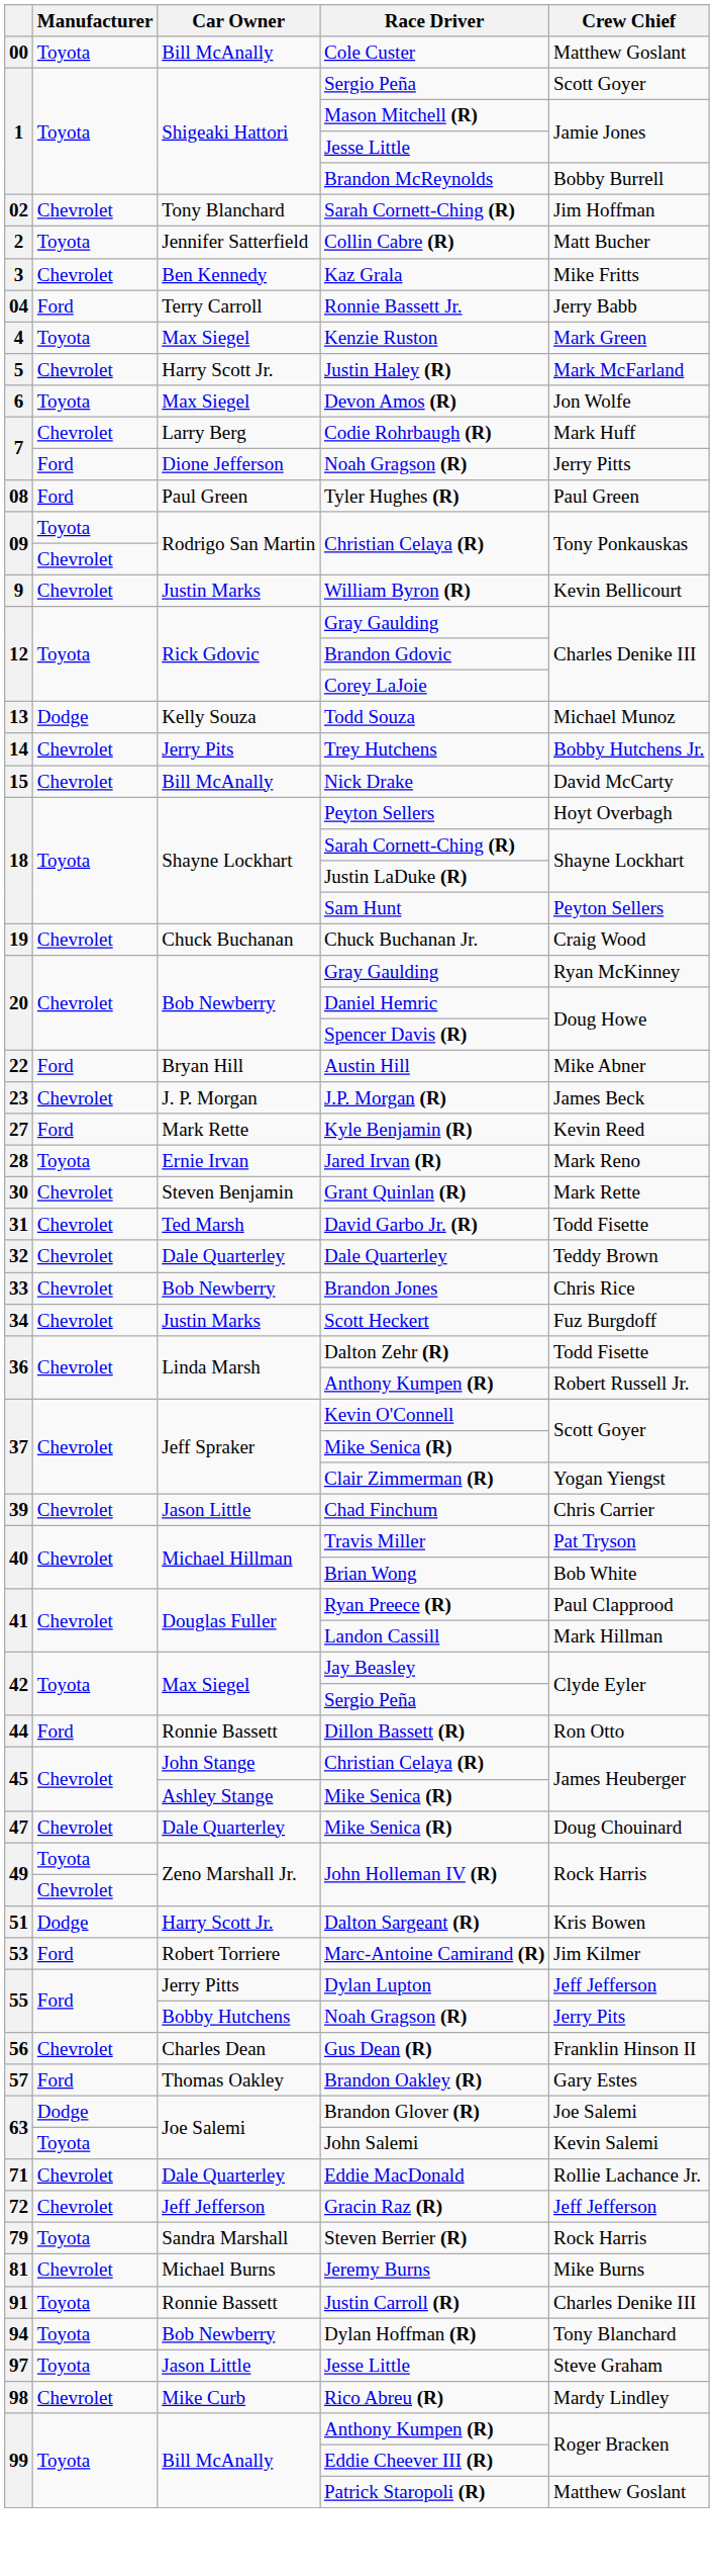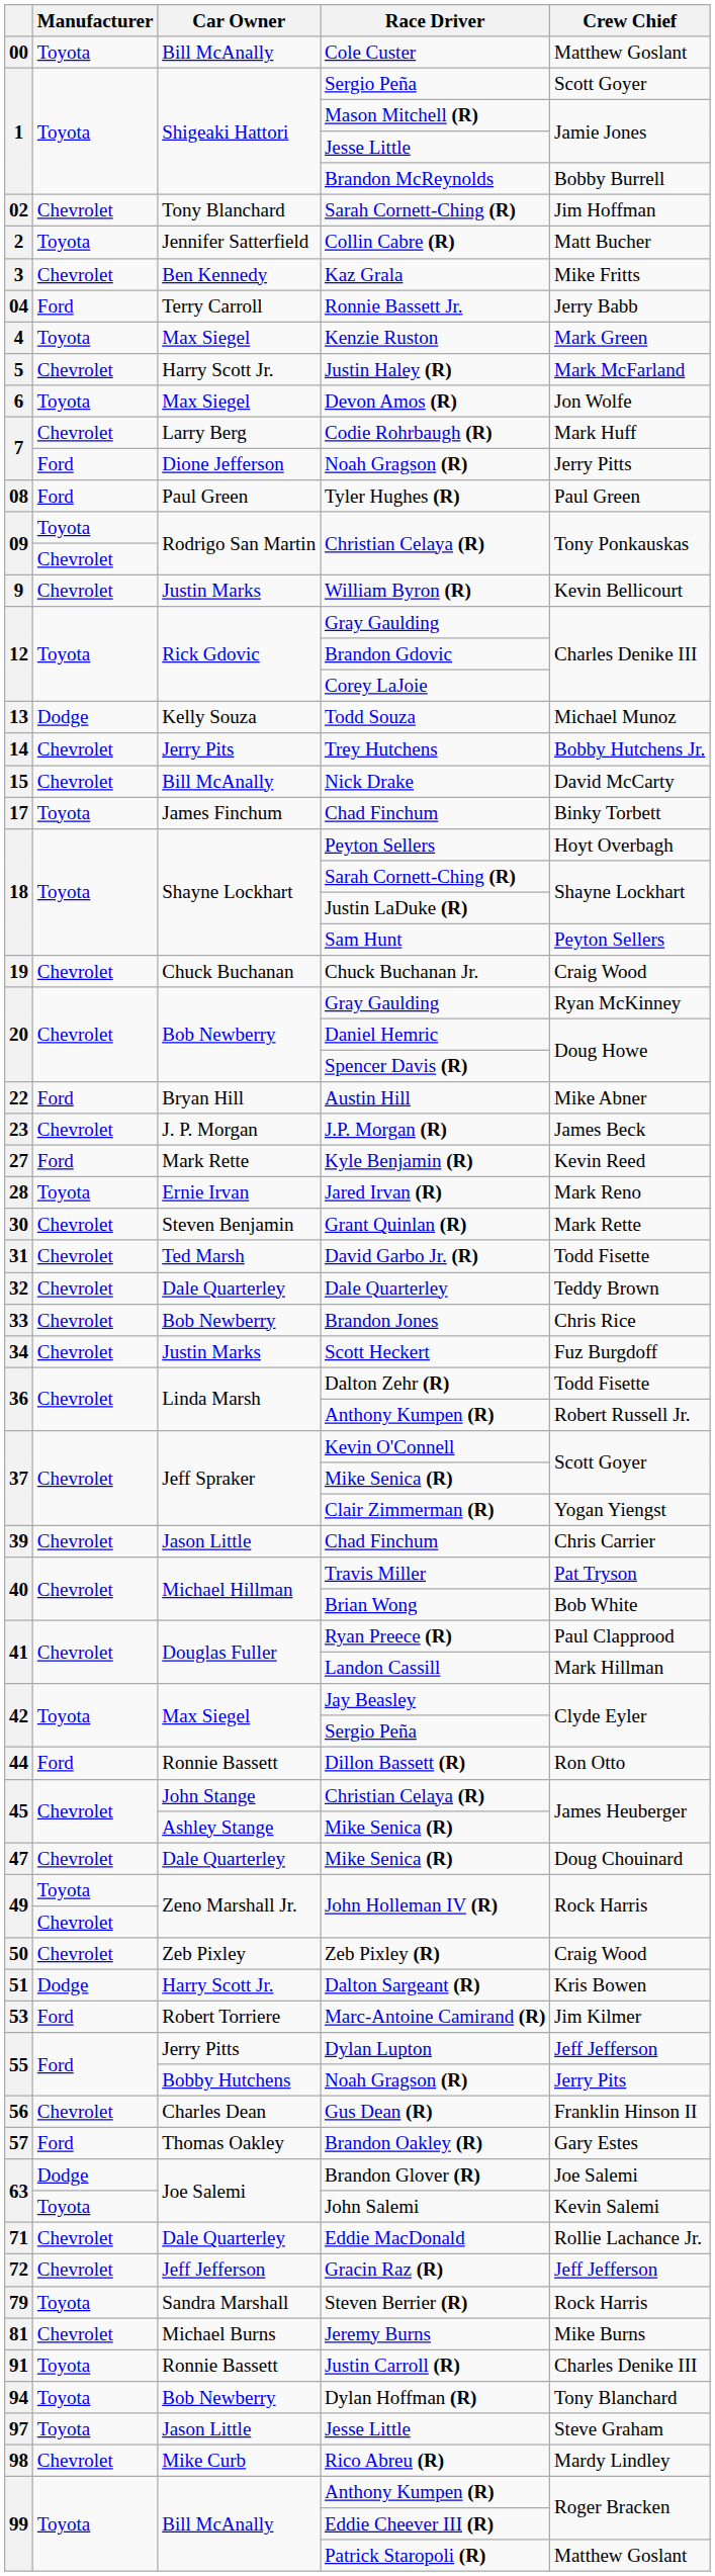 <table class="wikitable" style="font-size: 95%;">
 <tr>
 <th></th>
 <th>Manufacturer</th>
 <th>Car Owner</th>
 <th>Race Driver</th>
 <th>Crew Chief</th>
 </tr>
 <tr>
 <th>00</th>
 <td><a href='#'>Toyota</a></td>
 <td><a href='#'>Bill McAnally</a></td>
 <td><a href='#'>Cole Custer</a> <small></small></td>
 <td>Matthew Goslant</td>
 </tr>
 <tr>
 <th rowspan=4>1</th>
 <td rowspan=4><a href='#'>Toyota</a></td>
 <td rowspan=4><a href='#'>Shigeaki Hattori</a></td>
 <td><a href='#'>Sergio Peña</a> <small></small></td>
 <td>Scott Goyer</td>
 </tr>
 <tr>
 <td><a href='#'>Mason Mitchell</a> <strong>(R)</strong> <small></small></td>
 <td rowspan=2>Jamie Jones</td>
 </tr>
 <tr>
 <td><a href='#'>Jesse Little</a> <small></small></td>
 </tr>
 <tr>
 <td><a href='#'>Brandon McReynolds</a> <small></small></td>
 <td>Bobby Burrell</td>
 </tr>
 <tr>
 <th>02</th>
 <td><a href='#'>Chevrolet</a></td>
 <td>Tony Blanchard</td>
 <td><a href='#'>Sarah Cornett-Ching</a> <strong>(R)</strong> <small></small></td>
 <td>Jim Hoffman</td>
 </tr>
 <tr>
 <th>2</th>
 <td><a href='#'>Toyota</a></td>
 <td>Jennifer Satterfield</td>
 <td><a href='#'>Collin Cabre</a> <strong>(R)</strong></td>
 <td>Matt Bucher</td>
 </tr>
 <tr>
 <th>3</th>
 <td><a href='#'>Chevrolet</a></td>
 <td><a href='#'>Ben Kennedy</a></td>
 <td><a href='#'>Kaz Grala</a></td>
 <td>Mike Fritts</td>
 </tr>
 <tr>
 <th>04</th>
 <td><a href='#'>Ford</a></td>
 <td>Terry Carroll</td>
 <td><a href='#'>Ronnie Bassett Jr.</a> <small></small></td>
 <td>Jerry Babb</td>
 </tr>
 <tr>
 <th>4</th>
 <td><a href='#'>Toyota</a></td>
 <td><a href='#'>Max Siegel</a></td>
 <td><a href='#'>Kenzie Ruston</a></td>
 <td><a href='#'>Mark Green</a></td>
 </tr>
 <tr>
 <th>5</th>
 <td><a href='#'>Chevrolet</a></td>
 <td>Harry Scott Jr.</td>
 <td><a href='#'>Justin Haley</a> <strong>(R)</strong></td>
 <td><a href='#'>Mark McFarland</a></td>
 </tr>
 <tr>
 <th>6</th>
 <td><a href='#'>Toyota</a></td>
 <td><a href='#'>Max Siegel</a></td>
 <td><a href='#'>Devon Amos</a> <strong>(R)</strong></td>
 <td>Jon Wolfe</td>
 </tr>
 <tr>
 <th rowspan=2>7</th>
 <td><a href='#'>Chevrolet</a> <small></small></td>
 <td>Larry Berg</td>
 <td><a href='#'>Codie Rohrbaugh</a> <strong>(R)</strong> <small></small></td>
 <td>Mark Huff</td>
 </tr>
 <tr>
 <td><a href='#'>Ford</a> <small></small></td>
 <td><a href='#'>Dione Jefferson</a></td>
 <td><a href='#'>Noah Gragson</a> <strong>(R)</strong> <small></small></td>
 <td>Jerry Pitts</td>
 </tr>
 <tr>
 <th>08</th>
 <td><a href='#'>Ford</a></td>
 <td>Paul Green</td>
 <td>Tyler Hughes <strong>(R)</strong> <small></small></td>
 <td>Paul Green</td>
 </tr>
 <tr>
 <th rowspan=2>09</th>
 <td><a href='#'>Toyota</a> <small></small></td>
 <td rowspan=2>Rodrigo San Martin</td>
 <td rowspan=2><a href='#'>Christian Celaya</a> <strong>(R)</strong> <small></small></td>
 <td rowspan=2>Tony Ponkauskas</td>
 </tr>
 <tr>
 <td><a href='#'>Chevrolet</a> <small></small></td>
 </tr>
 <tr>
 <th>9</th>
 <td><a href='#'>Chevrolet</a></td>
 <td><a href='#'>Justin Marks</a></td>
 <td><a href='#'>William Byron</a> <strong>(R)</strong></td>
 <td>Kevin Bellicourt</td>
 </tr>
 <tr>
 <th rowspan=3>12</th>
 <td rowspan=3><a href='#'>Toyota</a></td>
 <td rowspan=3><a href='#'>Rick Gdovic</a></td>
 <td><a href='#'>Gray Gaulding</a> <small></small></td>
 <td rowspan=3>Charles Denike III</td>
 </tr>
 <tr>
 <td><a href='#'>Brandon Gdovic</a> <small></small></td>
 </tr>
 <tr>
 <td><a href='#'>Corey LaJoie</a> <small></small></td>
 </tr>
 <tr>
 <th>13</th>
 <td><a href='#'>Dodge</a> <small></small></td>
 <td>Kelly Souza</td>
 <td><a href='#'>Todd Souza</a> <small></small></td>
 <td>Michael Munoz</td>
 </tr>
 <tr>
 <th>14</th>
 <td><a href='#'>Chevrolet</a></td>
 <td><a href='#'>Jerry Pits</a></td>
 <td><a href='#'>Trey Hutchens</a> <small></small></td>
 <td><a href='#'>Bobby Hutchens Jr.</a></td>
 </tr>
 <tr>
 <th>15</th>
 <td><a href='#'>Chevrolet</a></td>
 <td><a href='#'>Bill McAnally</a></td>
 <td><a href='#'>Nick Drake</a></td>
 <td>David McCarty</td>
+</tr>
+<tr>
+<th>17</th>
+<td><a href='#'>Toyota</a></td>
+<td>James Finchum</td>
+<td><a href='#'>Chad Finchum</a> <small></small></td>
+<td>Binky Torbett</td>
 </tr>
 <tr>
 <th rowspan=4>18</th>
 <td rowspan=4><a href='#'>Toyota</a></td>
 <td rowspan=4>Shayne Lockhart</td>
 <td><a href='#'>Peyton Sellers</a> <small></small></td>
 <td>Hoyt Overbagh</td>
 </tr>
 <tr>
 <td><a href='#'>Sarah Cornett-Ching</a> <strong>(R)</strong> <small></small></td>
 <td rowspan=2>Shayne Lockhart</td>
 </tr>
 <tr>
 <td>Justin LaDuke <strong>(R)</strong> <small></small></td>
 </tr>
 <tr>
 <td><a href='#'>Sam Hunt</a> <small></small></td>
 <td><a href='#'>Peyton Sellers</a></td>
 </tr>
 <tr>
 <th>19</th>
 <td><a href='#'>Chevrolet</a></td>
 <td>Chuck Buchanan</td>
 <td>Chuck Buchanan Jr. <small></small></td>
 <td>Craig Wood</td>
 </tr>
 <tr>
 <th rowspan=3>20</th>
 <td rowspan=3><a href='#'>Chevrolet</a></td>
 <td rowspan=3><a href='#'>Bob Newberry</a></td>
 <td><a href='#'>Gray Gaulding</a> <small></small></td>
 <td>Ryan McKinney</td>
 </tr>
 <tr>
 <td><a href='#'>Daniel Hemric</a> <small></small></td>
 <td rowspan=2>Doug Howe</td>
 </tr>
 <tr>
 <td><a href='#'>Spencer Davis</a> <strong>(R)</strong> <small></small></td>
 </tr>
 <tr>
 <th>22</th>
 <td><a href='#'>Ford</a></td>
 <td>Bryan Hill</td>
 <td><a href='#'>Austin Hill</a></td>
 <td>Mike Abner</td>
 </tr>
 <tr>
 <th>23</th>
 <td><a href='#'>Chevrolet</a></td>
 <td>J. P. Morgan</td>
 <td><a href='#'>J.P. Morgan</a> <strong>(R)</strong> <small></small></td>
 <td>James Beck</td>
 </tr>
 <tr>
 <th>27</th>
 <td><a href='#'>Ford</a></td>
 <td>Mark Rette</td>
 <td><a href='#'>Kyle Benjamin</a> <strong>(R)</strong> <small></small></td>
 <td>Kevin Reed</td>
 </tr>
 <tr>
 <th>28</th>
 <td><a href='#'>Toyota</a></td>
 <td><a href='#'>Ernie Irvan</a></td>
 <td><a href='#'>Jared Irvan</a> <strong>(R)</strong> <small></small></td>
 <td>Mark Reno</td>
 </tr>
 <tr>
 <th>30</th>
 <td><a href='#'>Chevrolet</a></td>
 <td>Steven Benjamin</td>
 <td><a href='#'>Grant Quinlan</a> <strong>(R)</strong> <small></small></td>
 <td>Mark Rette</td>
 </tr>
 <tr>
 <th>31</th>
 <td><a href='#'>Chevrolet</a></td>
 <td><a href='#'>Ted Marsh</a></td>
 <td><a href='#'>David Garbo Jr.</a> <strong>(R)</strong></td>
 <td>Todd Fisette</td>
 </tr>
 <tr>
 <th>32</th>
 <td><a href='#'>Chevrolet</a></td>
 <td><a href='#'>Dale Quarterley</a></td>
 <td><a href='#'>Dale Quarterley</a> <small></small></td>
 <td>Teddy Brown</td>
 </tr>
 <tr>
 <th>33</th>
 <td><a href='#'>Chevrolet</a></td>
 <td><a href='#'>Bob Newberry</a></td>
 <td><a href='#'>Brandon Jones</a> <small></small></td>
 <td>Chris Rice</td>
 </tr>
 <tr>
 <th>34</th>
 <td><a href='#'>Chevrolet</a></td>
 <td><a href='#'>Justin Marks</a></td>
 <td><a href='#'>Scott Heckert</a></td>
 <td>Fuz Burgdoff</td>
 </tr>
 <tr>
 <th rowspan=2>36</th>
 <td rowspan=2><a href='#'>Chevrolet</a></td>
 <td rowspan=2>Linda Marsh</td>
 <td>Dalton Zehr <strong>(R)</strong> <small></small></td>
 <td>Todd Fisette</td>
 </tr>
 <tr>
 <td><a href='#'>Anthony Kumpen</a> <strong>(R)</strong> <small></small></td>
 <td>Robert Russell Jr.</td>
 </tr>
 <tr>
 <th rowspan=3>37</th>
 <td rowspan=3><a href='#'>Chevrolet</a></td>
 <td rowspan=3>Jeff Spraker</td>
 <td><a href='#'>Kevin O'Connell</a> <small></small></td>
 <td rowspan=2>Scott Goyer</td>
 </tr>
 <tr>
 <td><a href='#'>Mike Senica</a> <strong>(R)</strong> <small></small></td>
 </tr>
 <tr>
 <td><a href='#'>Clair Zimmerman</a> <strong>(R)</strong> <small></small></td>
 <td>Yogan Yiengst</td>
 </tr>
 <tr>
 <th>39</th>
 <td><a href='#'>Chevrolet</a></td>
 <td><a href='#'>Jason Little</a></td>
 <td><a href='#'>Chad Finchum</a> <small></small></td>
 <td>Chris Carrier</td>
 </tr>
 <tr>
 <th rowspan=2>40</th>
 <td rowspan=2><a href='#'>Chevrolet</a></td>
 <td rowspan=2><a href='#'>Michael Hillman</a></td>
 <td><a href='#'>Travis Miller</a> <small></small></td>
 <td><a href='#'>Pat Tryson</a></td>
 </tr>
 <tr>
 <td><a href='#'>Brian Wong</a> <small></small></td>
 <td>Bob White</td>
 </tr>
 <tr>
 <th rowspan=2>41</th>
 <td rowspan=2><a href='#'>Chevrolet</a></td>
 <td rowspan=2><a href='#'>Douglas Fuller</a></td>
 <td><a href='#'>Ryan Preece</a> <strong>(R)</strong> <small></small></td>
 <td>Paul Clapprood</td>
 </tr>
 <tr>
 <td><a href='#'>Landon Cassill</a> <small></small></td>
 <td>Mark Hillman</td>
 </tr>
 <tr>
 <th rowspan=2>42</th>
 <td rowspan=2><a href='#'>Toyota</a></td>
 <td rowspan=2><a href='#'>Max Siegel</a></td>
 <td><a href='#'>Jay Beasley</a> <small></small></td>
 <td rowspan=2>Clyde Eyler</td>
 </tr>
 <tr>
 <td><a href='#'>Sergio Peña</a> <small></small></td>
 </tr>
 <tr>
 <th>44</th>
 <td><a href='#'>Ford</a></td>
 <td>Ronnie Bassett</td>
 <td><a href='#'>Dillon Bassett</a> <strong>(R)</strong> <small></small></td>
 <td>Ron Otto</td>
 </tr>
 <tr>
 <th rowspan=2>45</th>
 <td rowspan=2><a href='#'>Chevrolet</a></td>
 <td><a href='#'>John Stange</a></td>
 <td><a href='#'>Christian Celaya</a> <strong>(R)</strong> <small></small></td>
 <td rowspan=2>James Heuberger</td>
 </tr>
 <tr>
 <td><a href='#'>Ashley Stange</a></td>
 <td><a href='#'>Mike Senica</a> <strong>(R)</strong> <small></small></td>
 </tr>
 <tr>
 <th>47</th>
 <td><a href='#'>Chevrolet</a></td>
 <td><a href='#'>Dale Quarterley</a></td>
 <td><a href='#'>Mike Senica</a> <strong>(R)</strong> <small></small></td>
 <td>Doug Chouinard</td>
 </tr>
 <tr>
 <th rowspan=2>49</th>
 <td><a href='#'>Toyota</a> <small></small></td>
 <td rowspan=2>Zeno Marshall Jr.</td>
 <td rowspan=2><a href='#'>John Holleman IV</a> <strong>(R)</strong> <small></small></td>
 <td rowspan=2>Rock Harris</td>
 </tr>
 <tr>
 <td><a href='#'>Chevrolet</a> <small></small></td>
 </tr>
 <tr>
+<th>50</th>
+<td><a href='#'>Chevrolet</a></td>
+<td>Zeb Pixley</td>
+<td>Zeb Pixley <strong>(R)</strong> <small></small></td>
+<td>Craig Wood</td>
+</tr>
+<tr>
 <th>51</th>
 <td><a href='#'>Dodge</a> <small></small></td>
 <td><a href='#'>Harry Scott Jr.</a></td>
 <td><a href='#'>Dalton Sargeant</a> <strong>(R)</strong></td>
 <td>Kris Bowen</td>
 </tr>
 <tr>
 <th>53</th>
 <td><a href='#'>Ford</a></td>
 <td>Robert Torriere</td>
 <td><a href='#'>Marc-Antoine Camirand</a> <strong>(R)</strong> <small></small></td>
 <td>Jim Kilmer</td>
 </tr>
 <tr>
 <th rowspan=2>55</th>
 <td rowspan=2><a href='#'>Ford</a></td>
 <td>Jerry Pitts</td>
 <td><a href='#'>Dylan Lupton</a> <small></small></td>
 <td><a href='#'>Jeff Jefferson</a></td>
 </tr>
 <tr>
 <td><a href='#'>Bobby Hutchens</a></td>
 <td><a href='#'>Noah Gragson</a> <strong>(R)</strong> <small></small></td>
 <td><a href='#'>Jerry Pits</a></td>
 </tr>
 <tr>
 <th>56</th>
 <td><a href='#'>Chevrolet</a></td>
 <td>Charles Dean</td>
 <td><a href='#'>Gus Dean</a> <strong>(R)</strong> <small></small></td>
 <td>Franklin Hinson II</td>
 </tr>
 <tr>
 <th>57</th>
 <td><a href='#'>Ford</a></td>
 <td>Thomas Oakley</td>
 <td><a href='#'>Brandon Oakley</a> <strong>(R)</strong> <small></small></td>
 <td>Gary Estes</td>
 </tr>
 <tr>
 <th rowspan=2>63</th>
 <td><a href='#'>Dodge</a> <small></small></td>
 <td rowspan=2>Joe Salemi</td>
 <td>Brandon Glover  <strong>(R)</strong> <small></small></td>
 <td>Joe Salemi</td>
 </tr>
 <tr>
 <td><a href='#'>Toyota</a> <small></small></td>
 <td>John Salemi <small></small></td>
 <td>Kevin Salemi</td>
 </tr>
 <tr>
 <th>71</th>
 <td><a href='#'>Chevrolet</a></td>
 <td><a href='#'>Dale Quarterley</a></td>
 <td><a href='#'>Eddie MacDonald</a> <small></small></td>
 <td>Rollie Lachance Jr.</td>
 </tr>
 <tr>
 <th>72</th>
 <td><a href='#'>Chevrolet</a></td>
 <td><a href='#'>Jeff Jefferson</a></td>
 <td><a href='#'>Gracin Raz</a> <strong>(R)</strong> <small></small></td>
 <td><a href='#'>Jeff Jefferson</a></td>
 </tr>
 <tr>
 <th>79</th>
 <td><a href='#'>Toyota</a></td>
 <td>Sandra Marshall</td>
 <td>Steven Berrier <strong>(R)</strong> <small></small></td>
 <td>Rock Harris</td>
 </tr>
 <tr>
 <th>81</th>
 <td><a href='#'>Chevrolet</a></td>
 <td>Michael Burns</td>
 <td><a href='#'>Jeremy Burns</a> <small></small></td>
 <td>Mike Burns</td>
 </tr>
 <tr>
 <th>91</th>
 <td><a href='#'>Toyota</a></td>
 <td>Ronnie Bassett</td>
 <td><a href='#'>Justin Carroll</a> <strong>(R)</strong> <small></small></td>
 <td>Charles Denike III</td>
 </tr>
 <tr>
 <th>94</th>
 <td><a href='#'>Toyota</a></td>
 <td><a href='#'>Bob Newberry</a></td>
 <td>Dylan Hoffman <strong>(R)</strong> <small></small></td>
 <td>Tony Blanchard</td>
 </tr>
 <tr>
 <th>97</th>
 <td><a href='#'>Toyota</a></td>
 <td><a href='#'>Jason Little</a></td>
 <td><a href='#'>Jesse Little</a> <small></small></td>
 <td>Steve Graham</td>
 </tr>
 <tr>
 <th>98</th>
 <td><a href='#'>Chevrolet</a></td>
 <td><a href='#'>Mike Curb</a></td>
 <td><a href='#'>Rico Abreu</a> <strong>(R)</strong></td>
 <td>Mardy Lindley</td>
 </tr>
 <tr>
 <th rowspan=3>99</th>
 <td rowspan=3><a href='#'>Toyota</a></td>
 <td rowspan=3><a href='#'>Bill McAnally</a></td>
 <td><a href='#'>Anthony Kumpen</a> <strong>(R)</strong> <small></small></td>
 <td rowspan=2>Roger Bracken</td>
 </tr>
 <tr>
 <td><a href='#'>Eddie Cheever III</a> <strong>(R)</strong> <small></small></td>
 </tr>
 <tr>
 <td><a href='#'>Patrick Staropoli</a> <strong>(R)</strong> <small></small></td>
 <td>Matthew Goslant</td>
 </tr>
 </table>
